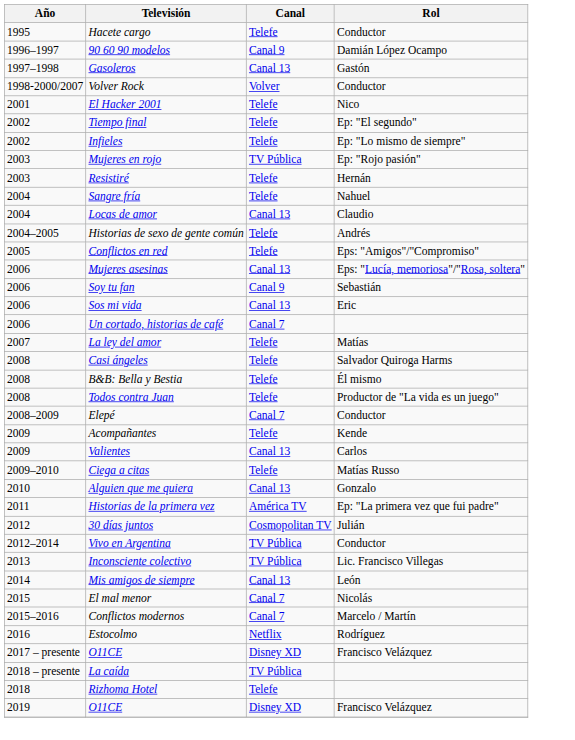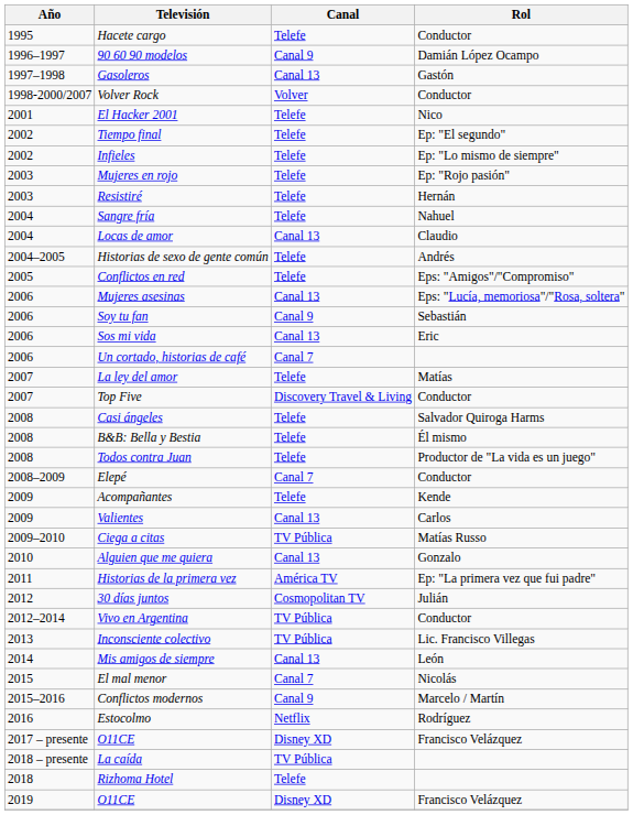 <table class="wikitable">
 <tr>
 <th>Año</th>
 <th>Televisión</th>
 <th>Canal</th>
 <th>Rol</th>
 </tr>
 <tr>
 <td>1995</td>
 <td><em>Hacete cargo</em></td>
 <td><a href='#'>Telefe</a></td>
 <td>Conductor</td>
 </tr>
 <tr>
 <td>1996–1997</td>
 <td><em><a href='#'>90 60 90 modelos</a></em></td>
 <td><a href='#'>Canal 9</a></td>
 <td>Damián López Ocampo</td>
 </tr>
 <tr>
 <td>1997–1998</td>
 <td><em><a href='#'>Gasoleros</a></em></td>
 <td><a href='#'>Canal 13</a></td>
 <td>Gastón</td>
 </tr>
 <tr>
 <td>1998-2000/2007</td>
 <td><em>Volver Rock</em></td>
 <td><a href='#'>Volver</a></td>
 <td>Conductor</td>
 </tr>
 <tr>
 <td>2001</td>
 <td><em><a href='#'>El Hacker 2001</a></em></td>
 <td><a href='#'>Telefe</a></td>
 <td>Nico</td>
 </tr>
 <tr>
 <td>2002</td>
 <td><em><a href='#'>Tiempo final</a></em></td>
 <td><a href='#'>Telefe</a></td>
 <td>Ep: "El segundo"</td>
 </tr>
 <tr>
 <td>2002</td>
 <td><em><a href='#'>Infieles</a></em></td>
 <td><a href='#'>Telefe</a></td>
 <td>Ep: "Lo mismo de siempre"</td>
 </tr>
 <tr>
 <td>2003</td>
 <td><em><a href='#'>Mujeres en rojo</a></em></td>
-<td><a href='#'>TV Pública</a></td>
+<td><a href='#'>Telefe</a></td>
 <td>Ep: "Rojo pasión"</td>
 </tr>
 <tr>
 <td>2003</td>
 <td><em><a href='#'>Resistiré</a></em></td>
 <td><a href='#'>Telefe</a></td>
 <td>Hernán</td>
 </tr>
 <tr>
 <td>2004</td>
 <td><em><a href='#'>Sangre fría</a></em></td>
 <td><a href='#'>Telefe</a></td>
 <td>Nahuel</td>
 </tr>
 <tr>
 <td>2004</td>
 <td><em><a href='#'>Locas de amor</a></em></td>
 <td><a href='#'>Canal 13</a></td>
 <td>Claudio</td>
 </tr>
 <tr>
 <td>2004–2005</td>
 <td><em>Historias de sexo de gente común</em></td>
 <td><a href='#'>Telefe</a></td>
 <td>Andrés</td>
 </tr>
 <tr>
 <td>2005</td>
 <td><em><a href='#'>Conflictos en red</a></em></td>
 <td><a href='#'>Telefe</a></td>
 <td>Eps: "Amigos"/"Compromiso"</td>
 </tr>
 <tr>
 <td>2006</td>
 <td><em><a href='#'>Mujeres asesinas</a></em></td>
 <td><a href='#'>Canal 13</a></td>
 <td>Eps: "<a href='#'>Lucía, memoriosa</a>"/"<a href='#'>Rosa, soltera</a>"</td>
 </tr>
 <tr>
 <td>2006</td>
 <td><em><a href='#'>Soy tu fan</a></em></td>
 <td><a href='#'>Canal 9</a></td>
 <td>Sebastián</td>
 </tr>
 <tr>
 <td>2006</td>
 <td><em><a href='#'>Sos mi vida</a></em></td>
 <td><a href='#'>Canal 13</a></td>
 <td>Eric</td>
 </tr>
 <tr>
 <td>2006</td>
 <td><em><a href='#'>Un cortado, historias de café</a></em></td>
 <td><a href='#'>Canal 7</a></td>
 <td></td>
 </tr>
 <tr>
 <td>2007</td>
 <td><em><a href='#'>La ley del amor</a></em></td>
 <td><a href='#'>Telefe</a></td>
 <td>Matías</td>
 </tr>
 <tr>
+<td>2007</td>
+<td><em>Top Five</em></td>
+<td><a href='#'>Discovery Travel & Living</a></td>
+<td>Conductor</td>
+</tr>
+<tr>
 <td>2008</td>
 <td><em><a href='#'>Casi ángeles</a></em></td>
 <td><a href='#'>Telefe</a></td>
 <td>Salvador Quiroga Harms</td>
 </tr>
 <tr>
 <td>2008</td>
 <td><em>B&B: Bella y Bestia</em></td>
 <td><a href='#'>Telefe</a></td>
 <td>Él mismo</td>
 </tr>
 <tr>
 <td>2008</td>
 <td><em><a href='#'>Todos contra Juan</a></em></td>
 <td><a href='#'>Telefe</a></td>
 <td>Productor de "La vida es un juego"</td>
 </tr>
 <tr>
 <td>2008–2009</td>
 <td><em>Elepé</em></td>
 <td><a href='#'>Canal 7</a></td>
 <td>Conductor</td>
 </tr>
 <tr>
 <td>2009</td>
 <td><em>Acompañantes</em></td>
 <td><a href='#'>Telefe</a></td>
 <td>Kende</td>
 </tr>
 <tr>
 <td>2009</td>
 <td><em><a href='#'>Valientes</a></em></td>
 <td><a href='#'>Canal 13</a></td>
 <td>Carlos</td>
 </tr>
 <tr>
 <td>2009–2010</td>
 <td><em><a href='#'>Ciega a citas</a></em></td>
-<td><a href='#'>Telefe</a></td>
+<td><a href='#'>TV Pública</a></td>
 <td>Matías Russo</td>
 </tr>
 <tr>
 <td>2010</td>
 <td><em><a href='#'>Alguien que me quiera</a></em></td>
 <td><a href='#'>Canal 13</a></td>
 <td>Gonzalo</td>
 </tr>
 <tr>
 <td>2011</td>
 <td><em><a href='#'>Historias de la primera vez</a></em></td>
 <td><a href='#'>América TV</a></td>
 <td>Ep: "La primera vez que fui padre"</td>
 </tr>
 <tr>
 <td>2012</td>
 <td><em><a href='#'>30 días juntos</a></em></td>
 <td><a href='#'>Cosmopolitan TV</a></td>
 <td>Julián</td>
 </tr>
 <tr>
 <td>2012–2014</td>
 <td><em><a href='#'>Vivo en Argentina</a></em></td>
 <td><a href='#'>TV Pública</a></td>
 <td>Conductor</td>
 </tr>
 <tr>
 <td>2013</td>
 <td><em><a href='#'>Inconsciente colectivo</a></em></td>
 <td><a href='#'>TV Pública</a></td>
 <td>Lic. Francisco Villegas</td>
 </tr>
 <tr>
 <td>2014</td>
 <td><em><a href='#'>Mis amigos de siempre</a></em></td>
 <td><a href='#'>Canal 13</a></td>
 <td>León</td>
 </tr>
 <tr>
 <td>2015</td>
 <td><em>El mal menor</em></td>
 <td><a href='#'>Canal 7</a></td>
 <td>Nicolás</td>
 </tr>
 <tr>
 <td>2015–2016</td>
 <td><em>Conflictos modernos</em></td>
-<td><a href='#'>Canal 7</a></td>
+<td><a href='#'>Canal 9</a></td>
 <td>Marcelo / Martín</td>
 </tr>
 <tr>
 <td>2016</td>
 <td><em>Estocolmo</em></td>
 <td><a href='#'>Netflix</a></td>
 <td>Rodríguez</td>
 </tr>
 <tr>
 <td>2017 – presente</td>
 <td><em><a href='#'>O11CE</a></em></td>
 <td><a href='#'>Disney XD</a></td>
 <td>Francisco Velázquez</td>
 </tr>
 <tr>
 <td>2018 – presente</td>
 <td><em><a href='#'>La caída</a></em></td>
 <td><a href='#'>TV Pública</a></td>
 <td></td>
 </tr>
 <tr>
 <td>2018</td>
 <td><em><a href='#'>Rizhoma Hotel</a></em></td>
 <td><a href='#'>Telefe</a></td>
 <td></td>
 </tr>
 <tr>
 <td>2019</td>
 <td><em><a href='#'>O11CE</a></em></td>
 <td><a href='#'>Disney XD</a></td>
 <td>Francisco Velázquez</td>
 </tr>
 <tr>
 </tr>
 </table>
